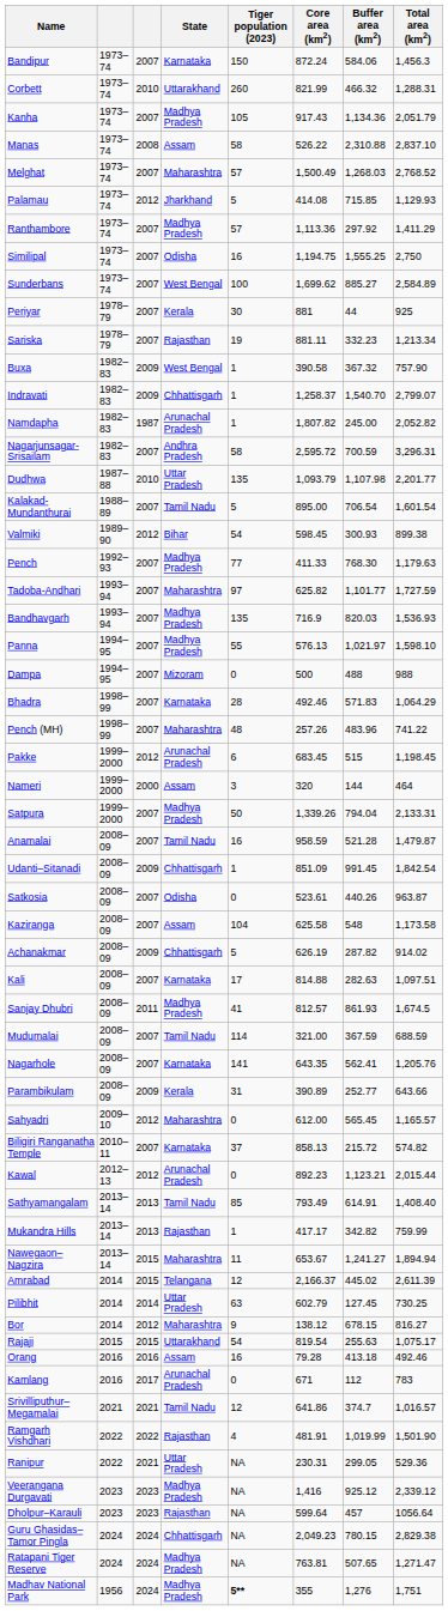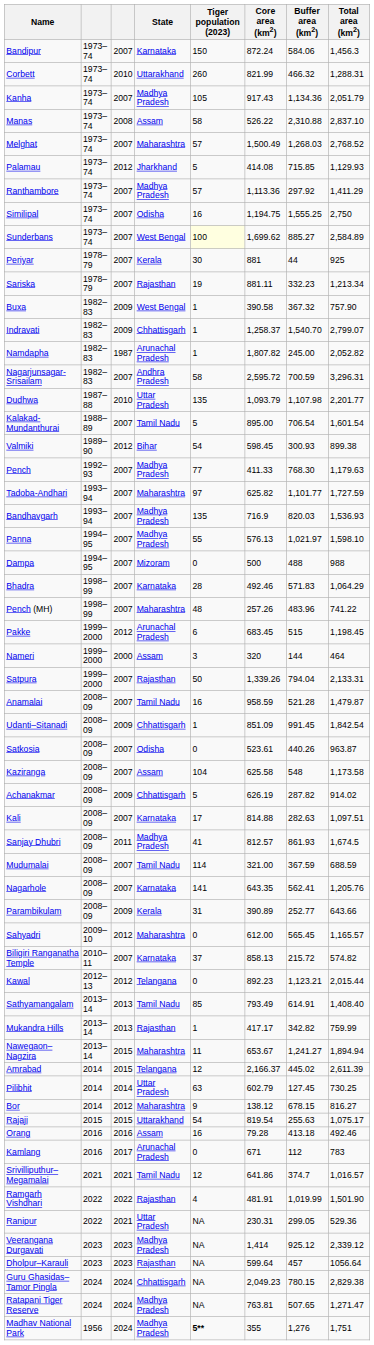 <table class="wikitable sortable static-row-numbers static-row-header-text "style="font-size: 90%">
 <tr>
 <th>Name</th>
 <th></th>
 <th></th>
 <th>State</th>
 <th>Tiger population (2023)</th>
 <th>Core area (km<sup>2</sup>)</th>
 <th>Buffer area (km<sup>2</sup>)</th>
 <th>Total area (km<sup>2</sup>)</th>
 </tr>
 <tr>
 <td><a href='#'>Bandipur</a></td>
 <td>1973–74</td>
 <td>2007</td>
 <td><a href='#'>Karnataka</a></td>
 <td>150</td>
 <td>872.24</td>
 <td>584.06</td>
 <td>1,456.3</td>
 </tr>
 <tr>
 <td><a href='#'>Corbett</a></td>
 <td>1973–74</td>
 <td>2010</td>
 <td><a href='#'>Uttarakhand</a></td>
 <td>260</td>
 <td>821.99</td>
 <td>466.32</td>
 <td>1,288.31</td>
 </tr>
 <tr>
 <td><a href='#'>Kanha</a></td>
 <td>1973–74</td>
 <td>2007</td>
 <td><a href='#'>Madhya Pradesh</a></td>
 <td>105</td>
 <td>917.43</td>
 <td>1,134.36</td>
 <td>2,051.79</td>
 </tr>
 <tr>
 <td><a href='#'>Manas</a></td>
 <td>1973–74</td>
 <td>2008</td>
 <td><a href='#'>Assam</a></td>
 <td>58</td>
 <td>526.22</td>
 <td>2,310.88</td>
 <td>2,837.10</td>
 </tr>
 <tr>
 <td><a href='#'>Melghat</a></td>
 <td>1973–74</td>
 <td>2007</td>
 <td><a href='#'>Maharashtra</a></td>
 <td>57</td>
 <td>1,500.49</td>
 <td>1,268.03</td>
 <td>2,768.52</td>
 </tr>
 <tr>
 <td><a href='#'>Palamau</a></td>
 <td>1973–74</td>
 <td>2012</td>
 <td><a href='#'>Jharkhand</a></td>
 <td>5</td>
 <td>414.08</td>
 <td>715.85</td>
 <td>1,129.93</td>
 </tr>
 <tr>
 <td><a href='#'>Ranthambore</a></td>
 <td>1973–74</td>
 <td>2007</td>
 <td><a href='#'>Madhya Pradesh</a></td>
 <td>57</td>
 <td>1,113.36</td>
 <td>297.92</td>
 <td>1,411.29</td>
 </tr>
 <tr>
 <td><a href='#'>Similipal</a></td>
 <td>1973–74</td>
 <td>2007</td>
 <td><a href='#'>Odisha</a></td>
 <td>16</td>
 <td>1,194.75</td>
 <td>1,555.25</td>
 <td>2,750</td>
 </tr>
 <tr>
 <td><a href='#'>Sunderbans</a></td>
 <td>1973–74</td>
 <td>2007</td>
 <td><a href='#'>West Bengal</a></td>
-<td>100</td>
+<td style="background: lightyellow;">100</td>
 <td>1,699.62</td>
 <td>885.27</td>
 <td>2,584.89</td>
 </tr>
 <tr>
 <td><a href='#'>Periyar</a></td>
 <td>1978–79</td>
 <td>2007</td>
 <td><a href='#'>Kerala</a></td>
 <td>30</td>
 <td>881</td>
 <td>44</td>
 <td>925</td>
 </tr>
 <tr>
 <td><a href='#'>Sariska</a></td>
 <td>1978–79</td>
 <td>2007</td>
 <td><a href='#'>Rajasthan</a></td>
 <td>19</td>
 <td>881.11</td>
 <td>332.23</td>
 <td>1,213.34</td>
 </tr>
 <tr>
 <td><a href='#'>Buxa</a></td>
 <td>1982–83</td>
 <td>2009</td>
 <td><a href='#'>West Bengal</a></td>
 <td>1</td>
 <td>390.58</td>
 <td>367.32</td>
 <td>757.90</td>
 </tr>
 <tr>
 <td><a href='#'>Indravati</a></td>
 <td>1982–83</td>
 <td>2009</td>
 <td><a href='#'>Chhattisgarh</a></td>
 <td>1</td>
 <td>1,258.37</td>
 <td>1,540.70</td>
 <td>2,799.07</td>
 </tr>
 <tr>
 <td><a href='#'>Namdapha</a></td>
 <td>1982–83</td>
 <td>1987</td>
 <td><a href='#'>Arunachal Pradesh</a></td>
 <td>1</td>
 <td>1,807.82</td>
 <td>245.00</td>
 <td>2,052.82</td>
 </tr>
 <tr>
 <td><a href='#'>Nagarjunsagar-Srisailam</a></td>
 <td>1982–83</td>
 <td>2007</td>
 <td><a href='#'>Andhra Pradesh</a></td>
 <td>58</td>
 <td>2,595.72</td>
 <td>700.59</td>
 <td>3,296.31</td>
 </tr>
 <tr>
 <td><a href='#'>Dudhwa</a></td>
 <td>1987–88</td>
 <td>2010</td>
 <td><a href='#'>Uttar Pradesh</a></td>
 <td>135</td>
 <td>1,093.79</td>
 <td>1,107.98</td>
 <td>2,201.77</td>
 </tr>
 <tr>
 <td><a href='#'>Kalakad-Mundanthurai</a></td>
 <td>1988–89</td>
 <td>2007</td>
 <td><a href='#'>Tamil Nadu</a></td>
 <td>5</td>
 <td>895.00</td>
 <td>706.54</td>
 <td>1,601.54</td>
 </tr>
 <tr>
 <td><a href='#'>Valmiki</a></td>
 <td>1989–90</td>
 <td>2012</td>
 <td><a href='#'>Bihar</a></td>
 <td>54</td>
 <td>598.45</td>
 <td>300.93</td>
 <td>899.38</td>
 </tr>
 <tr>
 <td><a href='#'>Pench</a></td>
 <td>1992–93</td>
 <td>2007</td>
 <td><a href='#'>Madhya Pradesh</a></td>
 <td>77</td>
 <td>411.33</td>
 <td>768.30</td>
 <td>1,179.63</td>
 </tr>
 <tr>
 <td><a href='#'>Tadoba-Andhari</a></td>
 <td>1993–94</td>
 <td>2007</td>
 <td><a href='#'>Maharashtra</a></td>
 <td>97</td>
 <td>625.82</td>
 <td>1,101.77</td>
 <td>1,727.59</td>
 </tr>
 <tr>
 <td><a href='#'>Bandhavgarh</a></td>
 <td>1993–94</td>
 <td>2007</td>
 <td><a href='#'>Madhya Pradesh</a></td>
 <td>135</td>
 <td>716.9</td>
 <td>820.03</td>
 <td>1,536.93</td>
 </tr>
 <tr>
 <td><a href='#'>Panna</a></td>
 <td>1994–95</td>
 <td>2007</td>
 <td><a href='#'>Madhya Pradesh</a></td>
 <td>55</td>
 <td>576.13</td>
 <td>1,021.97</td>
 <td>1,598.10</td>
 </tr>
 <tr>
 <td><a href='#'>Dampa</a></td>
 <td>1994–95</td>
 <td>2007</td>
 <td><a href='#'>Mizoram</a></td>
 <td>0</td>
 <td>500</td>
 <td>488</td>
 <td>988</td>
 </tr>
 <tr>
 <td><a href='#'>Bhadra</a></td>
 <td>1998–99</td>
 <td>2007</td>
 <td><a href='#'>Karnataka</a></td>
 <td>28</td>
 <td>492.46</td>
 <td>571.83</td>
 <td>1,064.29</td>
 </tr>
 <tr>
 <td><a href='#'>Pench</a> (MH)</td>
 <td>1998–99</td>
 <td>2007</td>
 <td><a href='#'>Maharashtra</a></td>
 <td>48</td>
 <td>257.26</td>
 <td>483.96</td>
 <td>741.22</td>
 </tr>
 <tr>
 <td><a href='#'>Pakke</a></td>
 <td>1999–2000</td>
 <td>2012</td>
 <td><a href='#'>Arunachal Pradesh</a></td>
 <td>6</td>
 <td>683.45</td>
 <td>515</td>
 <td>1,198.45</td>
 </tr>
 <tr>
 <td><a href='#'>Nameri</a></td>
 <td>1999–2000</td>
 <td>2000</td>
 <td><a href='#'>Assam</a></td>
 <td>3</td>
 <td>320</td>
 <td>144</td>
 <td>464</td>
 </tr>
 <tr>
 <td><a href='#'>Satpura</a></td>
 <td>1999–2000</td>
 <td>2007</td>
-<td><a href='#'>Madhya Pradesh</a></td>
+<td><a href='#'>Rajasthan</a></td>
 <td>50</td>
 <td>1,339.26</td>
 <td>794.04</td>
 <td>2,133.31</td>
 </tr>
 <tr>
 <td><a href='#'>Anamalai</a></td>
 <td>2008–09</td>
 <td>2007</td>
 <td><a href='#'>Tamil Nadu</a></td>
 <td>16</td>
 <td>958.59</td>
 <td>521.28</td>
 <td>1,479.87</td>
 </tr>
 <tr>
 <td><a href='#'>Udanti–Sitanadi</a></td>
 <td>2008–09</td>
 <td>2009</td>
 <td><a href='#'>Chhattisgarh</a></td>
 <td>1</td>
 <td>851.09</td>
 <td>991.45</td>
 <td>1,842.54</td>
 </tr>
 <tr>
 <td><a href='#'>Satkosia</a></td>
 <td>2008–09</td>
 <td>2007</td>
 <td><a href='#'>Odisha</a></td>
 <td>0</td>
 <td>523.61</td>
 <td>440.26</td>
 <td>963.87</td>
 </tr>
 <tr>
 <td><a href='#'>Kaziranga</a></td>
 <td>2008–09</td>
 <td>2007</td>
 <td><a href='#'>Assam</a></td>
 <td>104</td>
 <td>625.58</td>
 <td>548</td>
 <td>1,173.58</td>
 </tr>
 <tr>
 <td><a href='#'>Achanakmar</a></td>
 <td>2008–09</td>
 <td>2009</td>
 <td><a href='#'>Chhattisgarh</a></td>
 <td>5</td>
 <td>626.19</td>
 <td>287.82</td>
 <td>914.02</td>
 </tr>
 <tr>
 <td><a href='#'>Kali</a></td>
 <td>2008–09</td>
 <td>2007</td>
 <td><a href='#'>Karnataka</a></td>
 <td>17</td>
 <td>814.88</td>
 <td>282.63</td>
 <td>1,097.51</td>
 </tr>
 <tr>
 <td><a href='#'>Sanjay Dhubri</a></td>
 <td>2008–09</td>
 <td>2011</td>
 <td><a href='#'>Madhya Pradesh</a></td>
 <td>41</td>
 <td>812.57</td>
 <td>861.93</td>
 <td>1,674.5</td>
 </tr>
 <tr>
 <td><a href='#'>Mudumalai</a></td>
 <td>2008–09</td>
 <td>2007</td>
 <td><a href='#'>Tamil Nadu</a></td>
 <td>114</td>
 <td>321.00</td>
 <td>367.59</td>
 <td>688.59</td>
 </tr>
 <tr>
 <td><a href='#'>Nagarhole</a></td>
 <td>2008–09</td>
 <td>2007</td>
 <td><a href='#'>Karnataka</a></td>
 <td>141</td>
 <td>643.35</td>
 <td>562.41</td>
 <td>1,205.76</td>
 </tr>
 <tr>
 <td><a href='#'>Parambikulam</a></td>
 <td>2008–09</td>
 <td>2009</td>
 <td><a href='#'>Kerala</a></td>
 <td>31</td>
 <td>390.89</td>
 <td>252.77</td>
 <td>643.66</td>
 </tr>
 <tr>
 <td><a href='#'>Sahyadri</a></td>
 <td>2009–10</td>
 <td>2012</td>
 <td><a href='#'>Maharashtra</a></td>
 <td>0</td>
 <td>612.00</td>
 <td>565.45</td>
 <td>1,165.57</td>
 </tr>
 <tr>
 <td><a href='#'>Biligiri Ranganatha Temple</a></td>
 <td>2010–11</td>
 <td>2007</td>
 <td><a href='#'>Karnataka</a></td>
 <td>37</td>
 <td>858.13</td>
 <td>215.72</td>
 <td>574.82</td>
 </tr>
 <tr>
 <td><a href='#'>Kawal</a></td>
 <td>2012–13</td>
 <td>2012</td>
-<td><a href='#'>Arunachal Pradesh</a></td>
+<td><a href='#'>Telangana</a></td>
 <td>0</td>
 <td>892.23</td>
 <td>1,123.21</td>
 <td>2,015.44</td>
 </tr>
 <tr>
 <td><a href='#'>Sathyamangalam</a></td>
 <td>2013–14</td>
 <td>2013</td>
 <td><a href='#'>Tamil Nadu</a></td>
 <td>85</td>
 <td>793.49</td>
 <td>614.91</td>
 <td>1,408.40</td>
 </tr>
 <tr>
 <td><a href='#'>Mukandra Hills</a></td>
 <td>2013–14</td>
 <td>2013</td>
 <td><a href='#'>Rajasthan</a></td>
 <td>1</td>
 <td>417.17</td>
 <td>342.82</td>
 <td>759.99</td>
 </tr>
 <tr>
 <td><a href='#'>Nawegaon–Nagzira</a></td>
 <td>2013–14</td>
 <td>2015</td>
 <td><a href='#'>Maharashtra</a></td>
 <td>11</td>
 <td>653.67</td>
 <td>1,241.27</td>
 <td>1,894.94</td>
 </tr>
 <tr>
 <td><a href='#'>Amrabad</a></td>
 <td>2014</td>
 <td>2015</td>
 <td><a href='#'>Telangana</a></td>
 <td>12</td>
 <td>2,166.37</td>
 <td>445.02</td>
 <td>2,611.39</td>
 </tr>
 <tr>
 <td><a href='#'>Pilibhit</a></td>
 <td>2014</td>
 <td>2014</td>
 <td><a href='#'>Uttar Pradesh</a></td>
 <td>63</td>
 <td>602.79</td>
 <td>127.45</td>
 <td>730.25</td>
 </tr>
 <tr>
 <td><a href='#'>Bor</a></td>
 <td>2014</td>
 <td>2012</td>
 <td><a href='#'>Maharashtra</a></td>
 <td>9</td>
 <td>138.12</td>
 <td>678.15</td>
 <td>816.27</td>
 </tr>
 <tr>
 <td><a href='#'>Rajaji</a></td>
 <td>2015</td>
 <td>2015</td>
 <td><a href='#'>Uttarakhand</a></td>
 <td>54</td>
 <td>819.54</td>
 <td>255.63</td>
 <td>1,075.17</td>
 </tr>
 <tr>
 <td><a href='#'>Orang</a></td>
 <td>2016</td>
 <td>2016</td>
 <td><a href='#'>Assam</a></td>
 <td>16</td>
 <td>79.28</td>
 <td>413.18</td>
 <td>492.46</td>
 </tr>
 <tr>
 <td><a href='#'>Kamlang</a></td>
 <td>2016</td>
 <td>2017</td>
 <td><a href='#'>Arunachal Pradesh</a></td>
 <td>0</td>
 <td>671</td>
 <td>112</td>
 <td>783</td>
 </tr>
 <tr>
 <td><a href='#'>Srivilliputhur–Megamalai</a></td>
 <td>2021</td>
 <td>2021</td>
 <td><a href='#'>Tamil Nadu</a></td>
 <td>12</td>
 <td>641.86</td>
 <td>374.7</td>
 <td>1,016.57</td>
 </tr>
 <tr>
 <td><a href='#'>Ramgarh Vishdhari</a></td>
 <td>2022</td>
 <td>2022</td>
 <td><a href='#'>Rajasthan</a></td>
 <td>4</td>
 <td>481.91</td>
 <td>1,019.99</td>
 <td>1,501.90</td>
 </tr>
 <tr>
 <td><a href='#'>Ranipur</a></td>
 <td>2022</td>
 <td>2021</td>
 <td><a href='#'>Uttar Pradesh</a></td>
 <td>NA</td>
 <td>230.31</td>
 <td>299.05</td>
 <td>529.36</td>
 </tr>
 <tr>
 <td><a href='#'>Veerangana Durgavati</a></td>
 <td>2023</td>
 <td>2023</td>
 <td><a href='#'>Madhya Pradesh</a></td>
 <td>NA</td>
-<td>1,416</td>
+<td>1,414</td>
 <td>925.12</td>
 <td>2,339.12</td>
 </tr>
 <tr>
 <td><a href='#'>Dholpur–Karauli</a></td>
 <td>2023</td>
 <td>2023</td>
 <td><a href='#'>Rajasthan</a></td>
 <td>NA</td>
 <td>599.64</td>
 <td>457</td>
 <td>1056.64</td>
 </tr>
 <tr>
 <td><a href='#'>Guru Ghasidas–Tamor Pingla</a></td>
 <td>2024</td>
 <td>2024</td>
 <td><a href='#'>Chhattisgarh</a></td>
 <td>NA</td>
 <td>2,049.23</td>
 <td>780.15</td>
 <td>2,829.38</td>
 </tr>
 <tr>
 <td><a href='#'>Ratapani Tiger Reserve</a></td>
 <td>2024</td>
 <td>2024</td>
 <td><a href='#'>Madhya Pradesh</a></td>
 <td>NA</td>
 <td>763.81</td>
 <td>507.65</td>
 <td>1,271.47</td>
 </tr>
 <tr>
 <td><a href='#'>Madhav National Park</a></td>
 <td>1956</td>
 <td>2024</td>
 <td><a href='#'>Madhya Pradesh</a></td>
 <td><strong>5**</strong></td>
 <td>355</td>
 <td>1,276</td>
 <td>1,751</td>
 </tr>
 </table>
